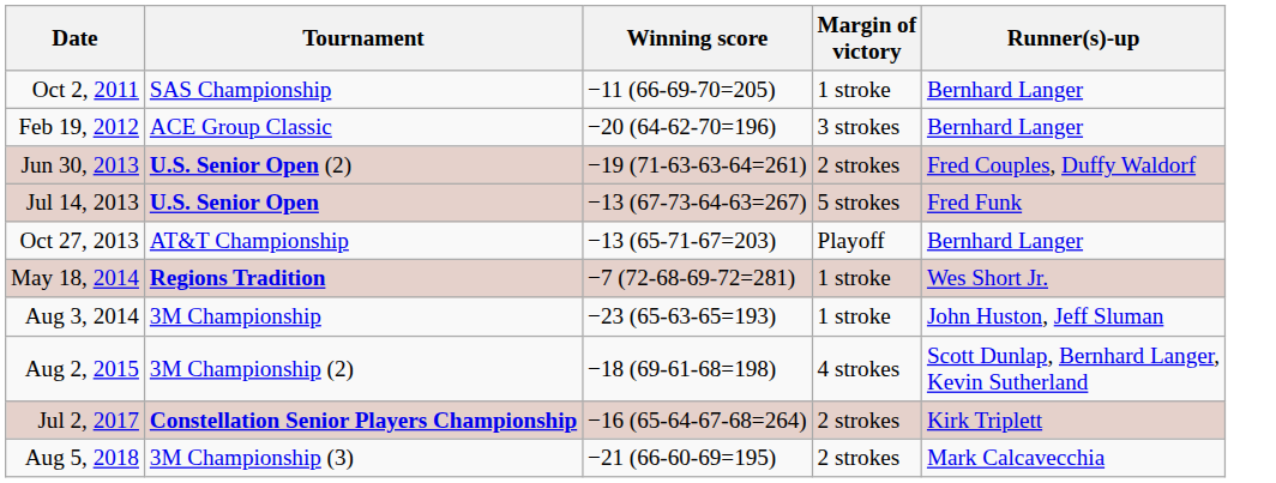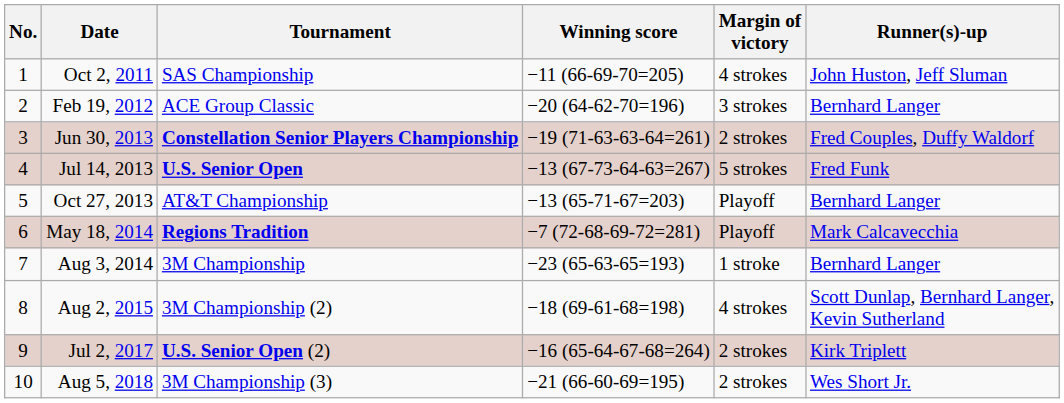 <table class="wikitable" style="font-size:95%;">
 <tr>
+<th>No.</th>
 <th>Date</th>
 <th>Tournament</th>
 <th>Winning score</th>
 <th>Margin of<br>victory</th>
 <th>Runner(s)-up</th>
 </tr>
 <tr>
+<td align=center>1</td>
 <td align=right>Oct 2, <a href='#'>2011</a></td>
 <td><a href='#'>SAS Championship</a></td>
 <td>−11 (66-69-70=205)</td>
-<td>1 stroke</td>
-<td> <a href='#'>Bernhard Langer</a></td>
+<td>4 strokes</td>
+<td> <a href='#'>John Huston</a>,  <a href='#'>Jeff Sluman</a></td>
 </tr>
 <tr>
+<td align=center>2</td>
 <td align=right>Feb 19, <a href='#'>2012</a></td>
 <td><a href='#'>ACE Group Classic</a></td>
 <td>−20 (64-62-70=196)</td>
 <td>3 strokes</td>
 <td> <a href='#'>Bernhard Langer</a></td>
 </tr>
 <tr style="background:#e5d1cb;">
+<td align=center>3</td>
 <td align=right>Jun 30, <a href='#'>2013</a></td>
-<td><strong><a href='#'>U.S. Senior Open</a></strong> (2)</td>
+<td><strong><a href='#'>Constellation Senior Players Championship</a></strong></td>
 <td>−19 (71-63-63-64=261)</td>
 <td>2 strokes</td>
 <td> <a href='#'>Fred Couples</a>,  <a href='#'>Duffy Waldorf</a></td>
 </tr>
 <tr style="background:#e5d1cb;">
+<td align=center>4</td>
 <td align=right>Jul 14, 2013</td>
 <td><strong><a href='#'>U.S. Senior Open</a></strong></td>
 <td>−13 (67-73-64-63=267)</td>
 <td>5 strokes</td>
 <td> <a href='#'>Fred Funk</a></td>
 </tr>
 <tr>
+<td align=center>5</td>
 <td align=right>Oct 27, 2013</td>
 <td><a href='#'>AT&T Championship</a></td>
 <td>−13 (65-71-67=203)</td>
 <td>Playoff</td>
 <td> <a href='#'>Bernhard Langer</a></td>
 </tr>
 <tr style="background:#e5d1cb;">
+<td align=center>6</td>
 <td align=right>May 18, <a href='#'>2014</a></td>
 <td><strong><a href='#'>Regions Tradition</a></strong></td>
 <td>−7 (72-68-69-72=281)</td>
-<td>1 stroke</td>
-<td> <a href='#'>Wes Short Jr.</a></td>
+<td>Playoff</td>
+<td> <a href='#'>Mark Calcavecchia</a></td>
 </tr>
 <tr>
+<td align=center>7</td>
 <td align=right>Aug 3, 2014</td>
 <td><a href='#'>3M Championship</a></td>
 <td>−23 (65-63-65=193)</td>
 <td>1 stroke</td>
-<td> <a href='#'>John Huston</a>,  <a href='#'>Jeff Sluman</a></td>
+<td> <a href='#'>Bernhard Langer</a></td>
 </tr>
 <tr>
+<td align=center>8</td>
 <td align=right>Aug 2, <a href='#'>2015</a></td>
 <td><a href='#'>3M Championship</a> (2)</td>
 <td>−18 (69-61-68=198)</td>
 <td>4 strokes</td>
 <td> <a href='#'>Scott Dunlap</a>,  <a href='#'>Bernhard Langer</a>,<br> <a href='#'>Kevin Sutherland</a></td>
 </tr>
 <tr style="background:#e5d1cb;">
+<td align=center>9</td>
 <td align=right>Jul 2, <a href='#'>2017</a></td>
-<td><strong><a href='#'>Constellation Senior Players Championship</a></strong></td>
+<td><strong><a href='#'>U.S. Senior Open</a></strong> (2)</td>
 <td>−16 (65-64-67-68=264)</td>
 <td>2 strokes</td>
 <td> <a href='#'>Kirk Triplett</a></td>
 </tr>
 <tr>
+<td align=center>10</td>
 <td align=right>Aug 5, <a href='#'>2018</a></td>
 <td><a href='#'>3M Championship</a> (3)</td>
 <td>−21 (66-60-69=195)</td>
 <td>2 strokes</td>
-<td> <a href='#'>Mark Calcavecchia</a></td>
+<td> <a href='#'>Wes Short Jr.</a></td>
 </tr>
 </table>
